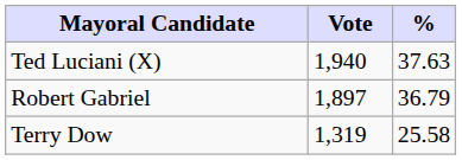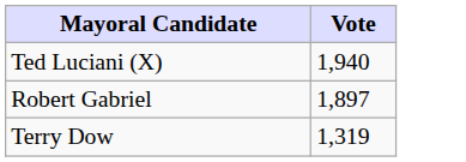 <table class="wikitable">
 <tr>
 <th style="background:#ddf; width:200px;">Mayoral Candidate  </th>
 <th style="background:#ddf; width:50px;">Vote</th>
-<th style="background:#ddf; width:30px;">%</th>
 </tr>
 <tr>
 <td>Ted Luciani (X)</td>
 <td>1,940</td>
-<td>37.63</td>
 </tr>
 <tr>
 <td>Robert Gabriel</td>
 <td>1,897</td>
-<td>36.79</td>
 </tr>
 <tr>
 <td>Terry Dow</td>
 <td>1,319</td>
-<td>25.58</td>
 </tr>
 </table>
